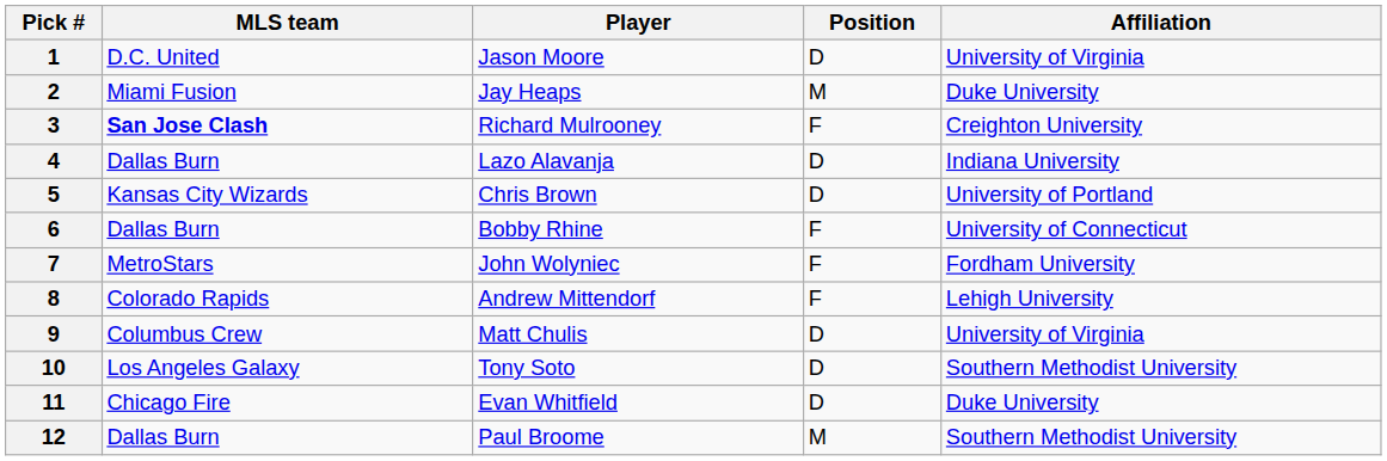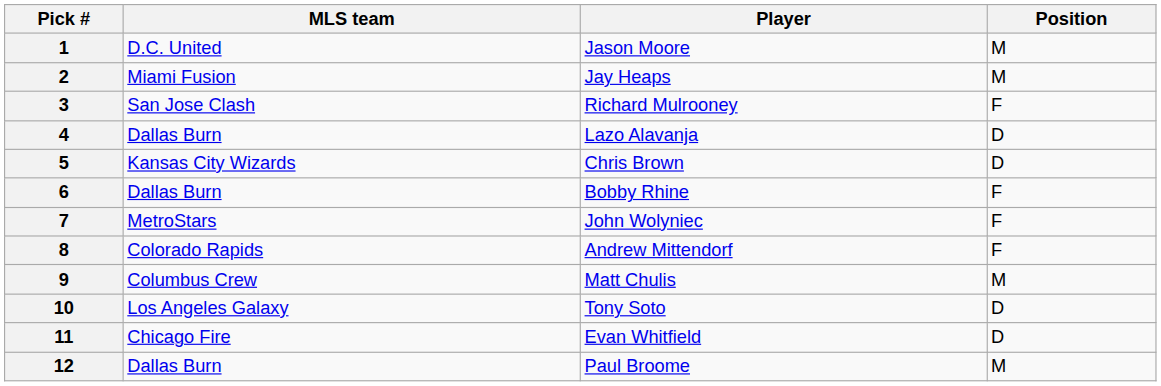 <table class="wikitable sortable" style="width:80%">
 <tr>
 <th width=7%>Pick #</th>
 <th width=27%>MLS team</th>
 <th width=24%>Player</th>
 <th width=10%>Position</th>
-<th width=33%>Affiliation</th>
 </tr>
 <tr>
 <th>1</th>
 <td><a href='#'>D.C. United</a></td>
 <td><a href='#'>Jason Moore</a></td>
-<td>D</td>
-<td><a href='#'>University of Virginia</a></td>
+<td>M</td>
 </tr>
 <tr>
 <th>2</th>
 <td><a href='#'>Miami Fusion</a></td>
 <td><a href='#'>Jay Heaps</a></td>
 <td>M</td>
-<td><a href='#'>Duke University</a></td>
 </tr>
 <tr>
 <th>3</th>
-<td><strong><a href='#'>San Jose Clash</a></strong></td>
+<td><a href='#'>San Jose Clash</a></td>
 <td><a href='#'>Richard Mulrooney</a></td>
 <td>F</td>
-<td><a href='#'>Creighton University</a></td>
 </tr>
 <tr>
 <th>4</th>
 <td><a href='#'>Dallas Burn</a></td>
 <td><a href='#'>Lazo Alavanja</a></td>
 <td>D</td>
-<td><a href='#'>Indiana University</a></td>
 </tr>
 <tr>
 <th>5</th>
 <td><a href='#'>Kansas City Wizards</a></td>
 <td><a href='#'>Chris Brown</a></td>
 <td>D</td>
-<td><a href='#'>University of Portland</a></td>
 </tr>
 <tr>
 <th>6</th>
 <td><a href='#'>Dallas Burn</a></td>
 <td><a href='#'>Bobby Rhine</a></td>
 <td>F</td>
-<td><a href='#'>University of Connecticut</a></td>
 </tr>
 <tr>
 <th>7</th>
 <td><a href='#'>MetroStars</a></td>
 <td><a href='#'>John Wolyniec</a></td>
 <td>F</td>
-<td><a href='#'>Fordham University</a></td>
 </tr>
 <tr>
 <th>8</th>
 <td><a href='#'>Colorado Rapids</a></td>
 <td><a href='#'>Andrew Mittendorf</a></td>
 <td>F</td>
-<td><a href='#'>Lehigh University</a></td>
 </tr>
 <tr>
 <th>9</th>
 <td><a href='#'>Columbus Crew</a></td>
 <td><a href='#'>Matt Chulis</a></td>
-<td>D</td>
-<td><a href='#'>University of Virginia</a></td>
+<td>M</td>
 </tr>
 <tr>
 <th>10</th>
 <td><a href='#'>Los Angeles Galaxy</a></td>
 <td><a href='#'>Tony Soto</a></td>
 <td>D</td>
-<td><a href='#'>Southern Methodist University</a></td>
 </tr>
 <tr>
 <th>11</th>
 <td><a href='#'>Chicago Fire</a></td>
 <td><a href='#'>Evan Whitfield</a></td>
 <td>D</td>
-<td><a href='#'>Duke University</a></td>
 </tr>
 <tr>
 <th>12</th>
 <td><a href='#'>Dallas Burn</a></td>
 <td><a href='#'>Paul Broome</a></td>
 <td>M</td>
-<td><a href='#'>Southern Methodist University</a></td>
 </tr>
 </table>
